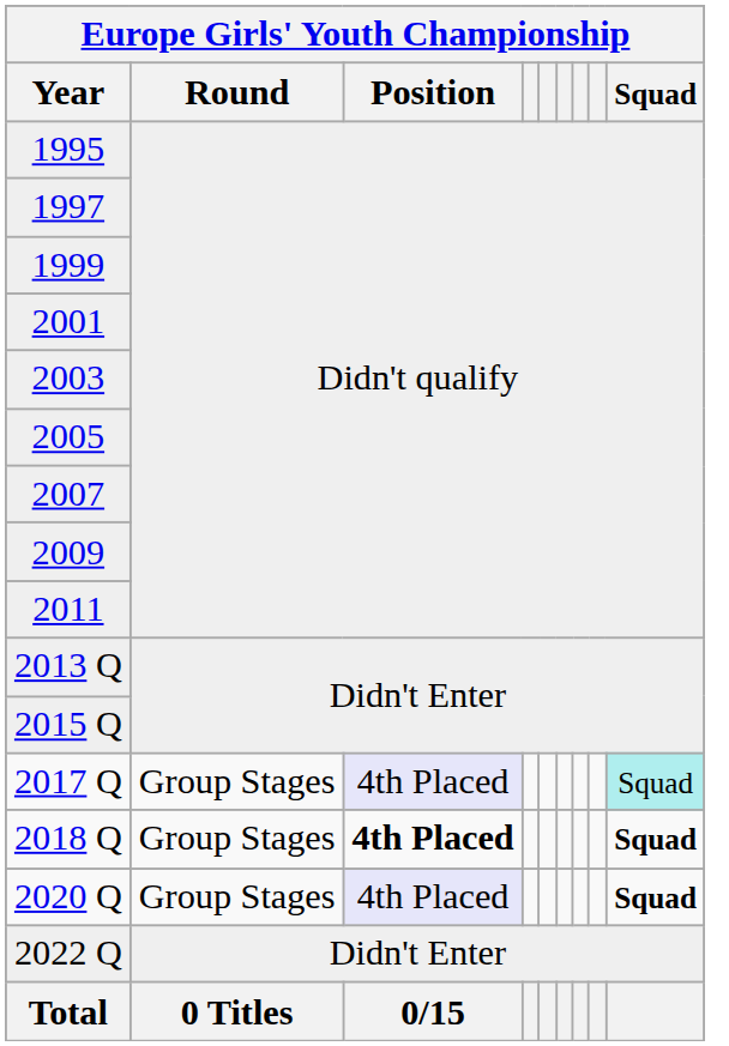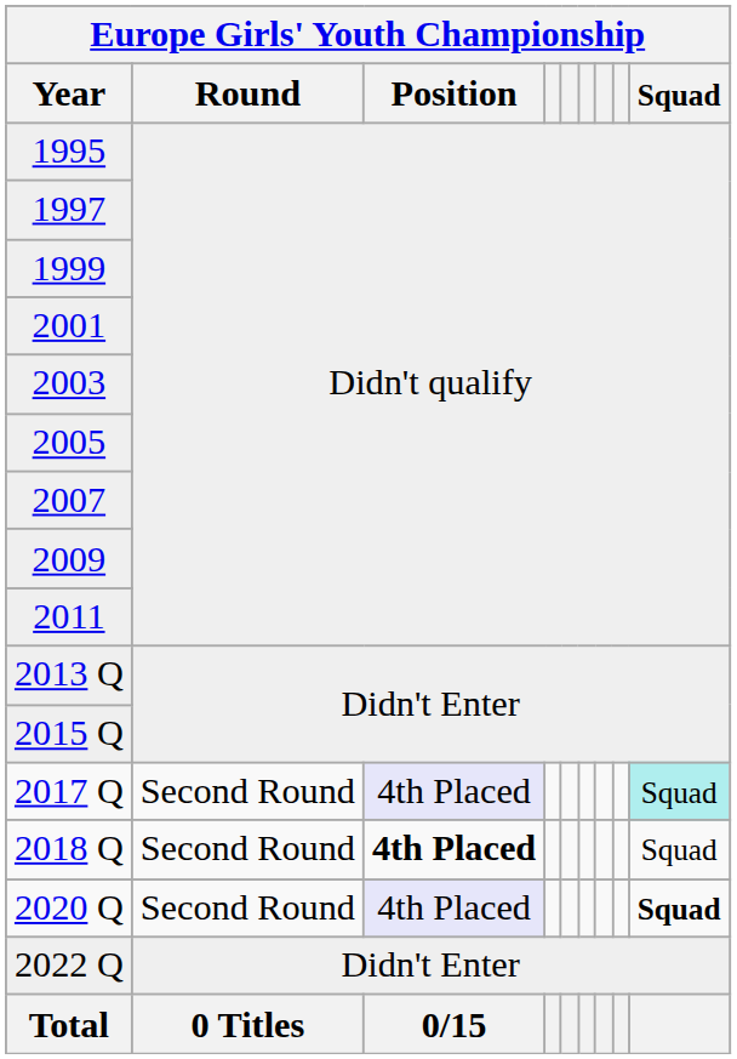 <table class="wikitable" style="text-align: center;">
 <tr>
 <th colspan=9><a href='#'>Europe Girls' Youth Championship</a></th>
 </tr>
 <tr>
 <th>Year</th>
 <th>Round</th>
 <th>Position</th>
 <th></th>
 <th></th>
 <th></th>
 <th></th>
 <th></th>
 <th><small>Squad</small></th>
 </tr>
 <tr bgcolor="efefef">
 <td> <a href='#'>1995</a></td>
 <td colspan=8 rowspan=9>Didn't qualify</td>
 </tr>
 <tr bgcolor="efefef">
 <td> <a href='#'>1997</a></td>
 </tr>
 <tr bgcolor="efefef">
 <td> <a href='#'>1999</a></td>
 </tr>
 <tr bgcolor="efefef">
 <td> <a href='#'>2001</a></td>
 </tr>
 <tr bgcolor="efefef">
 <td> <a href='#'>2003</a></td>
 </tr>
 <tr bgcolor="efefef">
 <td> <a href='#'>2005</a></td>
 </tr>
 <tr bgcolor="efefef">
 <td> <a href='#'>2007</a></td>
 </tr>
 <tr bgcolor="efefef">
 <td> <a href='#'>2009</a></td>
 </tr>
 <tr bgcolor="efefef">
 <td> <a href='#'>2011</a></td>
 </tr>
 <tr bgcolor="efefef">
 <td><a href='#'>2013</a> Q</td>
 <td colspan=8 rowspan=2 align="center">Didn't Enter</td>
 </tr>
 <tr bgcolor="efefef">
 <td><a href='#'>2015</a> Q</td>
 </tr>
 <tr>
 <td><a href='#'>2017</a> Q</td>
-<td>Group Stages</td>
+<td>Second Round</td>
 <td style="background: lavender;">4th Placed</td>
 <td></td>
 <td></td>
 <td></td>
 <td></td>
 <td></td>
 <td style="background: paleturquoise;"><small>Squad</small></td>
 </tr>
 <tr>
 <td><a href='#'>2018</a> Q</td>
-<td>Group Stages</td>
+<td>Second Round</td>
 <td><strong>4th Placed</strong></td>
 <td></td>
 <td></td>
 <td></td>
 <td></td>
 <td></td>
-<td><strong><small>Squad</small></strong></td>
+<td><small>Squad</small></td>
 </tr>
 <tr>
 <td><a href='#'>2020</a> Q</td>
-<td>Group Stages</td>
+<td>Second Round</td>
 <td style="background: lavender;">4th Placed</td>
 <td></td>
 <td></td>
 <td></td>
 <td></td>
 <td></td>
 <td><strong><small>Squad</small></strong></td>
 </tr>
 <tr bgcolor="efefef">
 <td>2022 Q</td>
 <td colspan=8>Didn't Enter</td>
 </tr>
 <tr>
 <th>Total</th>
 <th>0 Titles</th>
 <th>0/15</th>
 <th></th>
 <th></th>
 <th></th>
 <th></th>
 <th></th>
 <th></th>
 </tr>
 </table>
